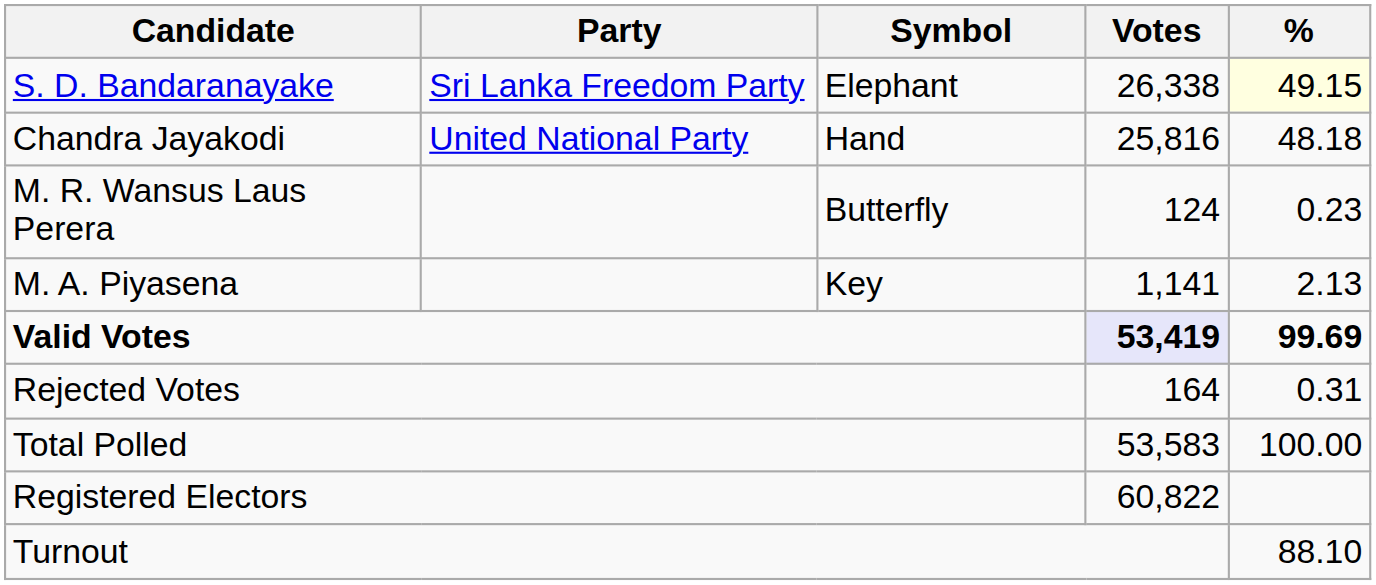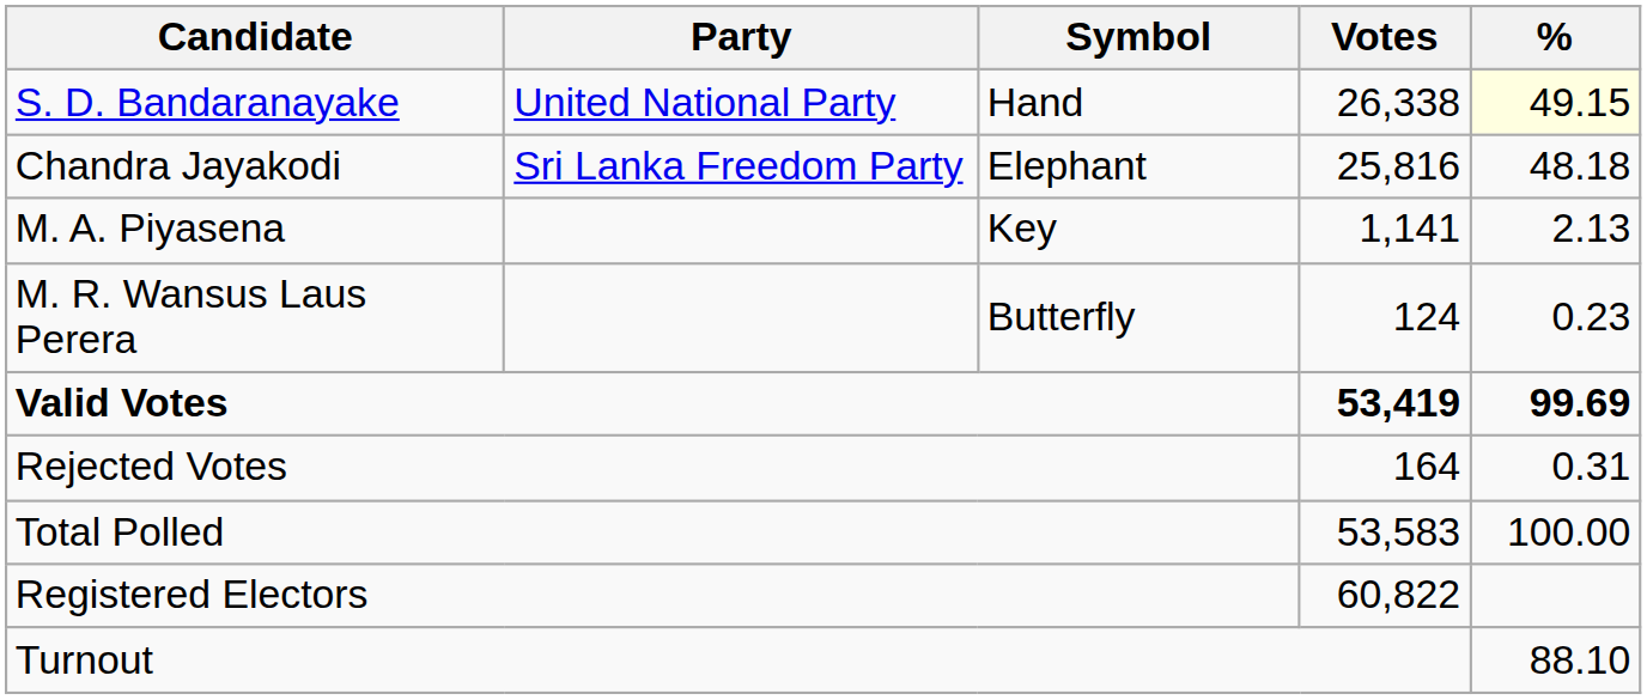 <table class="wikitable" border="1" style="text-align:right;">
 <tr>
 <th align=left width="190">Candidate</th>
 <th align=left width="180">Party</th>
 <th align=left width="120">Symbol</th>
 <th align=left width="60">Votes</th>
 <th align=left width="60">%</th>
 </tr>
 <tr>
 <td align=left><a href='#'>S. D. Bandaranayake</a></td>
-<td align=left><a href='#'>Sri Lanka Freedom Party</a></td>
-<td align=left>Elephant</td>
+<td align=left><a href='#'>United National Party</a></td>
+<td align=left>Hand</td>
 <td>26,338</td>
 <td style="background: lightyellow;">49.15</td>
 </tr>
 <tr>
 <td align=left>Chandra Jayakodi</td>
-<td align=left><a href='#'>United National Party</a></td>
-<td align=left>Hand</td>
+<td align=left><a href='#'>Sri Lanka Freedom Party</a></td>
+<td align=left>Elephant</td>
 <td>25,816</td>
 <td>48.18</td>
+</tr>
+<tr>
+<td align=left>M. A. Piyasena</td>
+<td></td>
+<td align=left>Key</td>
+<td>1,141</td>
+<td>2.13</td>
 </tr>
 <tr>
 <td align=left>M. R. Wansus Laus Perera</td>
 <td></td>
 <td align=left>Butterfly</td>
 <td>124</td>
 <td>0.23</td>
 </tr>
 <tr>
-<td align=left>M. A. Piyasena</td>
-<td></td>
-<td align=left>Key</td>
-<td>1,141</td>
-<td>2.13</td>
-</tr>
-<tr>
 <td align=left colspan=3><strong>Valid Votes</strong></td>
-<td style="background: lavender;"><strong>53,419</strong></td>
+<td><strong>53,419</strong></td>
 <td><strong>99.69</strong></td>
 </tr>
 <tr>
 <td align=left colspan=3>Rejected Votes</td>
 <td>164</td>
 <td>0.31</td>
 </tr>
 <tr>
 <td align=left colspan=3>Total Polled</td>
 <td>53,583</td>
 <td>100.00</td>
 </tr>
 <tr>
 <td align=left colspan=3>Registered Electors</td>
 <td>60,822</td>
 <td></td>
 </tr>
 <tr>
 <td align=left colspan=4>Turnout</td>
 <td>88.10</td>
 </tr>
 </table>
